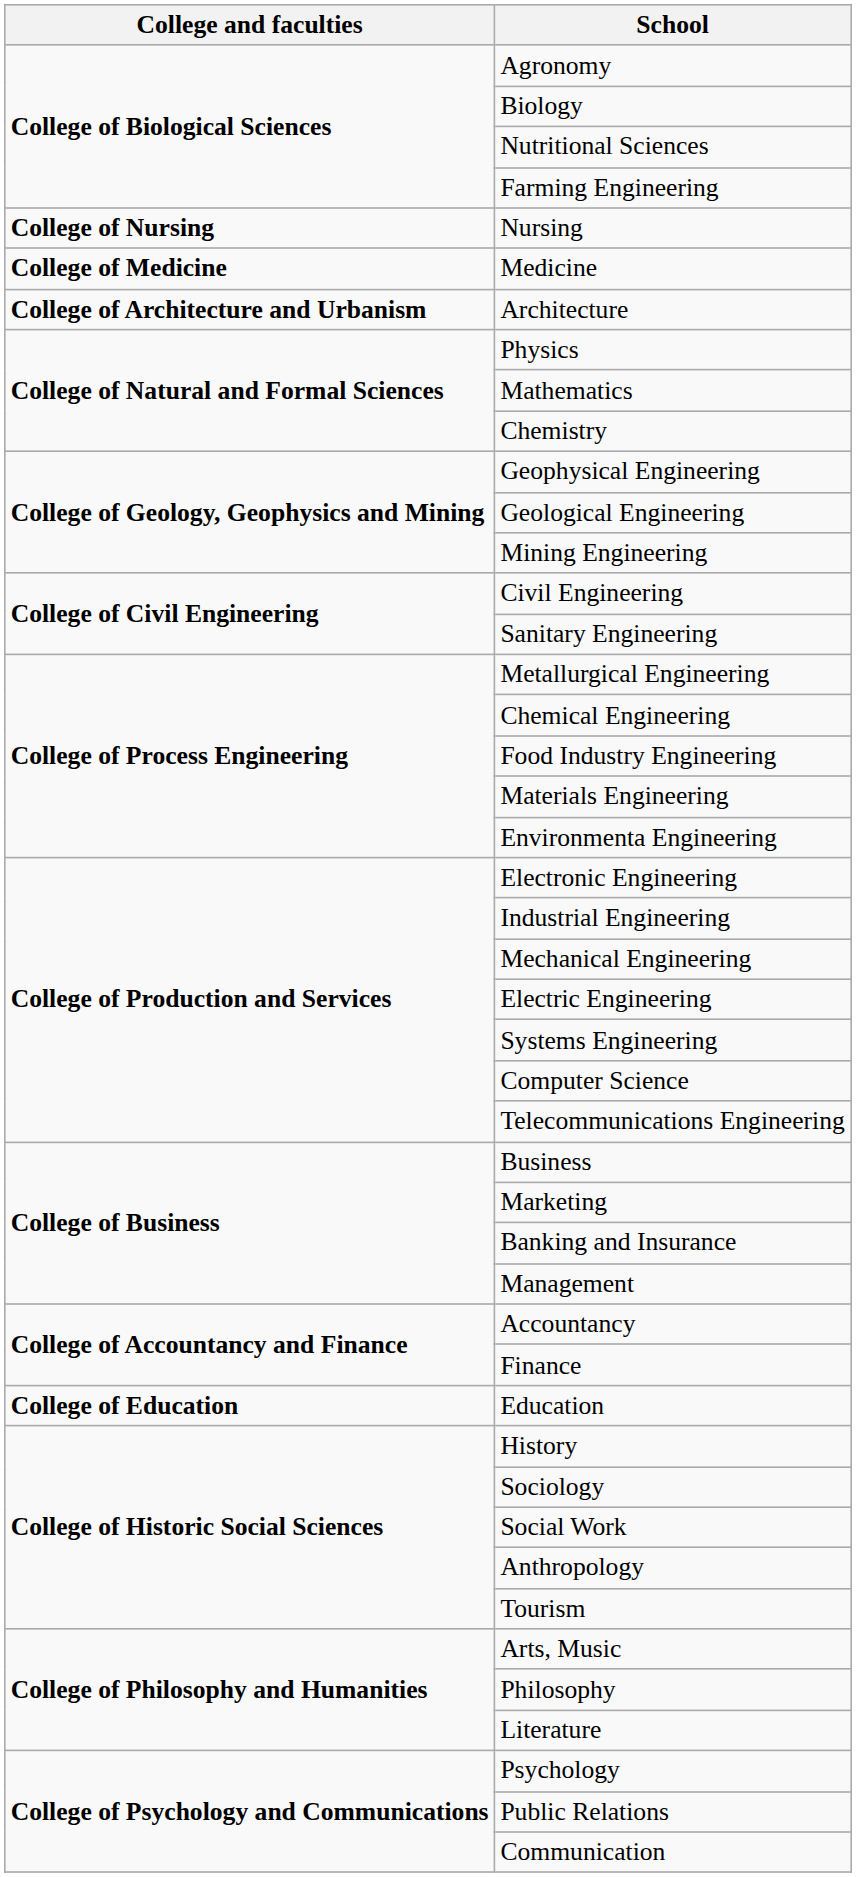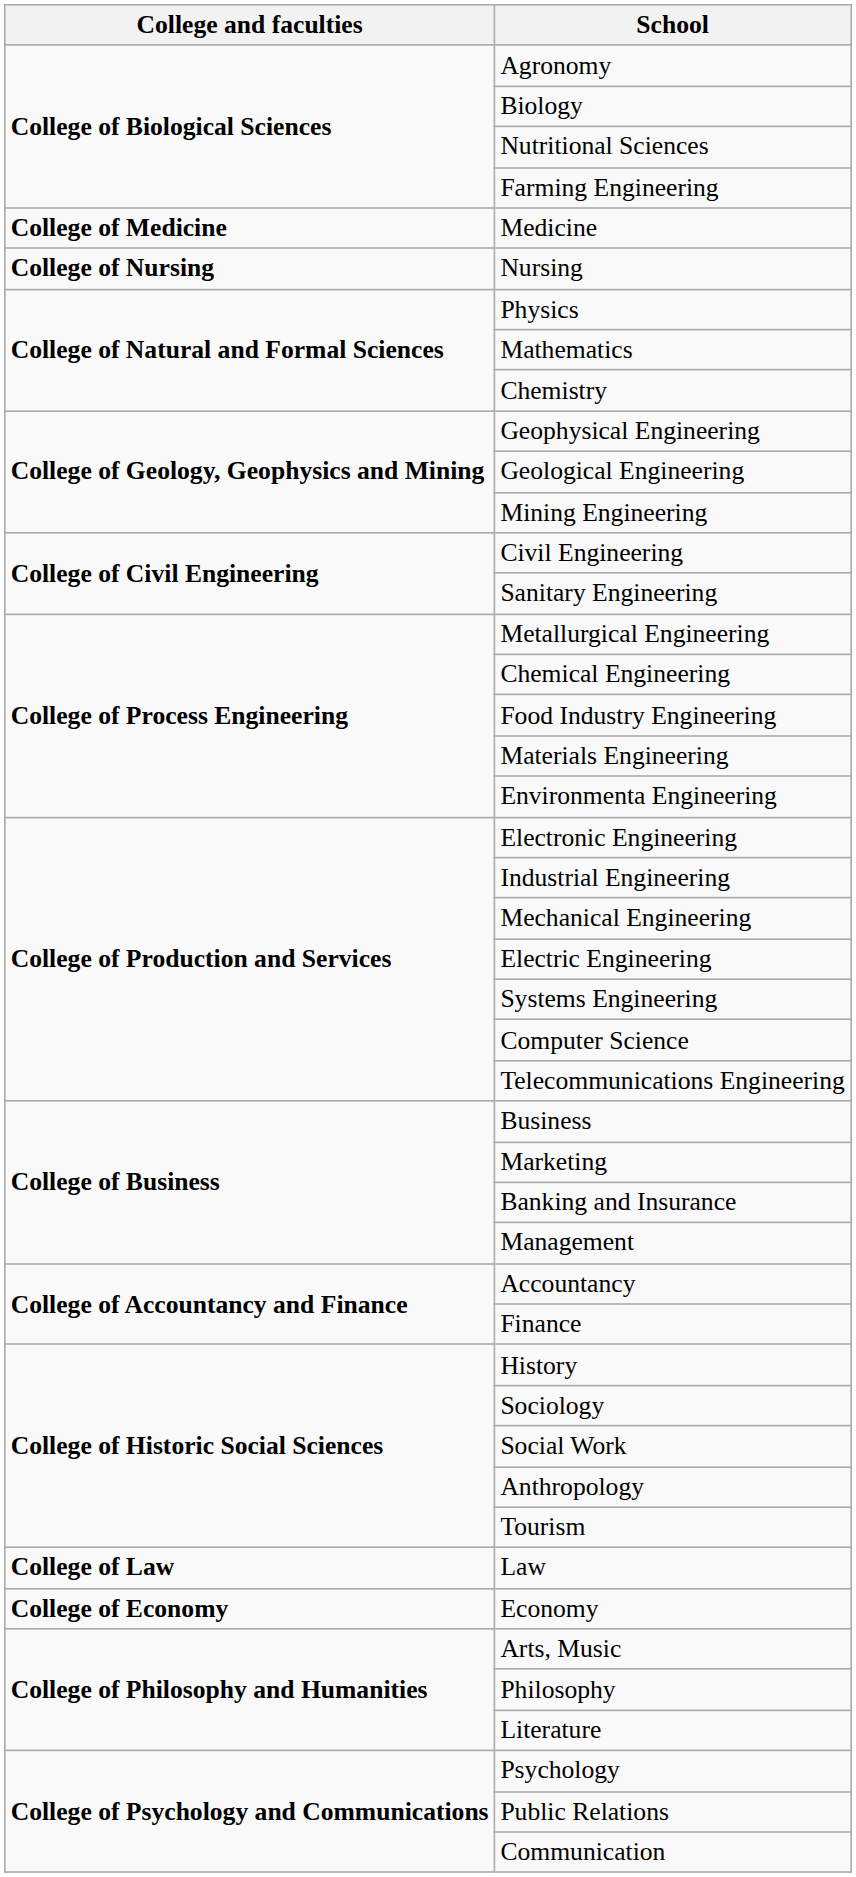 <table class="wikitable">
 <tr>
 <th>College and faculties</th>
 <th>School</th>
 </tr>
 <tr>
 <td rowspan="4"><strong>College of Biological Sciences</strong></td>
 <td>Agronomy</td>
 </tr>
 <tr>
 <td>Biology</td>
 </tr>
 <tr>
 <td>Nutritional Sciences</td>
 </tr>
 <tr>
 <td>Farming Engineering</td>
 </tr>
 <tr>
-<td rowspan="1"><strong>College of Nursing</strong></td>
-<td>Nursing</td>
-</tr>
-<tr>
 <td rowspan="1"><strong>College of Medicine</strong></td>
 <td>Medicine</td>
 </tr>
 <tr>
-<td rowspan="1"><strong>College of Architecture and Urbanism</strong></td>
-<td>Architecture</td>
+<td rowspan="1"><strong>College of Nursing</strong></td>
+<td>Nursing</td>
 </tr>
 <tr>
 <td rowspan="3"><strong>College of Natural and Formal Sciences</strong></td>
 <td>Physics</td>
 </tr>
 <tr>
 <td>Mathematics</td>
 </tr>
 <tr>
 <td>Chemistry</td>
 </tr>
 <tr>
 <td rowspan="3"><strong>College of Geology, Geophysics and Mining</strong></td>
 <td>Geophysical Engineering</td>
 </tr>
 <tr>
 <td>Geological Engineering</td>
 </tr>
 <tr>
 <td>Mining Engineering</td>
 </tr>
 <tr>
 <td rowspan="2"><strong>College of Civil Engineering</strong></td>
 <td>Civil Engineering</td>
 </tr>
 <tr>
 <td>Sanitary Engineering</td>
 </tr>
 <tr>
 <td rowspan="5"><strong>College of Process Engineering</strong></td>
 <td>Metallurgical Engineering</td>
 </tr>
 <tr>
 <td>Chemical Engineering</td>
 </tr>
 <tr>
 <td>Food Industry Engineering</td>
 </tr>
 <tr>
 <td>Materials Engineering</td>
 </tr>
 <tr>
 <td>Environmenta Engineering</td>
 </tr>
 <tr>
 <td rowspan="7"><strong>College of Production and Services</strong></td>
 <td>Electronic Engineering</td>
 </tr>
 <tr>
 <td>Industrial Engineering</td>
 </tr>
 <tr>
 <td>Mechanical Engineering</td>
 </tr>
 <tr>
 <td>Electric Engineering</td>
 </tr>
 <tr>
 <td>Systems Engineering</td>
 </tr>
 <tr>
 <td>Computer Science</td>
 </tr>
 <tr>
 <td>Telecommunications Engineering</td>
 </tr>
 <tr>
 <td rowspan="4"><strong>College of Business</strong></td>
 <td>Business</td>
 </tr>
 <tr>
 <td>Marketing</td>
 </tr>
 <tr>
 <td>Banking and Insurance</td>
 </tr>
 <tr>
 <td>Management</td>
 </tr>
 <tr>
 <td rowspan="2"><strong>College of Accountancy and Finance</strong></td>
 <td>Accountancy</td>
 </tr>
 <tr>
 <td>Finance</td>
 </tr>
 <tr>
-<td rowspan="1"><strong>College of Education</strong></td>
-<td>Education</td>
-</tr>
-<tr>
 <td rowspan="5"><strong>College of Historic Social Sciences</strong></td>
 <td>History</td>
 </tr>
 <tr>
 <td>Sociology</td>
 </tr>
 <tr>
 <td>Social Work</td>
 </tr>
 <tr>
 <td>Anthropology</td>
 </tr>
 <tr>
 <td>Tourism</td>
+</tr>
+<tr>
+<td rowspan="1"><strong>College of Law</strong></td>
+<td>Law</td>
+</tr>
+<tr>
+<td rowspan="1"><strong>College of Economy</strong></td>
+<td>Economy</td>
 </tr>
 <tr>
 <td rowspan="3"><strong>College of Philosophy and Humanities</strong></td>
 <td>Arts, Music</td>
 </tr>
 <tr>
 <td>Philosophy</td>
 </tr>
 <tr>
 <td>Literature</td>
 </tr>
 <tr>
 <td rowspan="4"><strong>College of Psychology and Communications</strong></td>
 <td>Psychology</td>
 </tr>
 <tr>
 <td>Public Relations</td>
 </tr>
 <tr>
 <td>Communication</td>
 </tr>
 </table>
